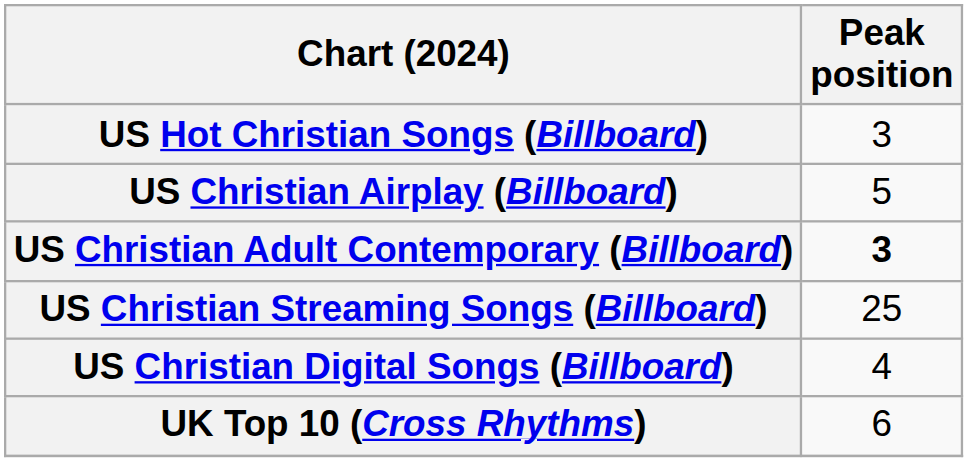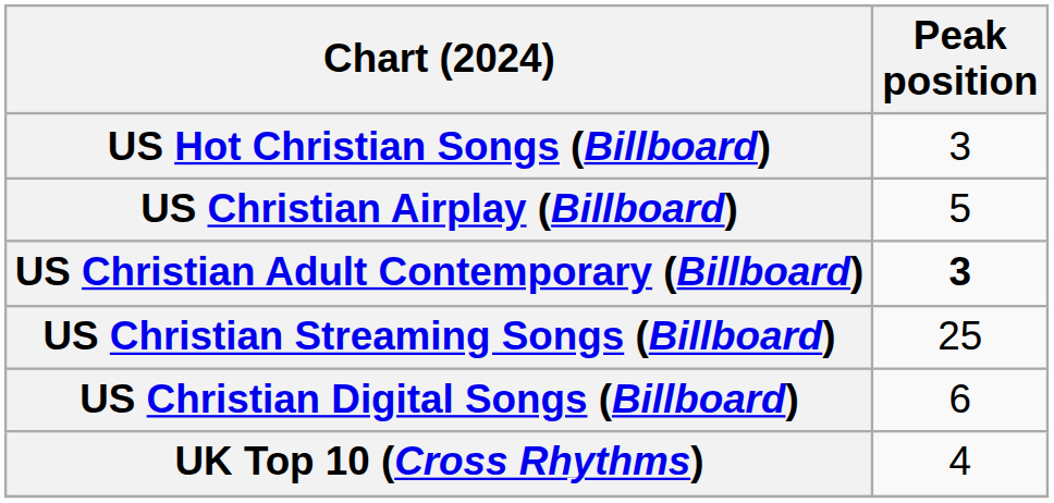 <table class="wikitable sortable plainrowheaders" style="text-align:center">
 <tr>
 <th scope="col">Chart (2024)</th>
 <th scope="col">Peak<br>position</th>
 </tr>
 <tr>
 <th scope="row">US <a href='#'>Hot Christian Songs</a> (<em><a href='#'>Billboard</a></em>)</th>
 <td>3</td>
 </tr>
 <tr>
 <th scope="row">US <a href='#'>Christian Airplay</a> (<em><a href='#'>Billboard</a></em>)</th>
 <td>5</td>
 </tr>
 <tr>
 <th scope="row">US <a href='#'>Christian Adult Contemporary</a> (<em><a href='#'>Billboard</a></em>)</th>
 <td><strong>3</strong></td>
 </tr>
 <tr>
 <th scope="row">US <a href='#'>Christian Streaming Songs</a> (<em><a href='#'>Billboard</a></em>)</th>
 <td>25</td>
 </tr>
 <tr>
 <th scope="row">US <a href='#'>Christian Digital Songs</a> (<em><a href='#'>Billboard</a></em>)</th>
-<td>4</td>
+<td>6</td>
 </tr>
 <tr>
 <th scope="row">UK Top 10 (<em><a href='#'>Cross Rhythms</a></em>)</th>
-<td>6</td>
+<td>4</td>
 </tr>
 <tr>
 </tr>
 </table>
